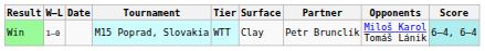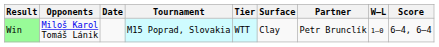 <table class="wikitable">
 <tr>
 <th>Result</th>
-<th class="unsortable">W–L</th>
+<th>Opponents</th>
 <th>Date</th>
 <th>Tournament</th>
 <th>Tier</th>
 <th>Surface</th>
 <th>Partner</th>
-<th>Opponents</th>
+<th class="unsortable">W–L</th>
 <th class="unsortable">Score</th>
 </tr>
 <tr>
 <td bgcolor=98fb98>Win</td>
-<td><small>1–0</small></td>
+<td> <a href='#'>Miloš Karol</a><br> Tomáš Lánik</td>
 <td></td>
 <td style="background:#cffcff;">M15 Poprad, Slovakia</td>
 <td style="background:#cffcff;">WTT</td>
 <td>Clay</td>
 <td> Petr Brunclík</td>
-<td> <a href='#'>Miloš Karol</a><br> Tomáš Lánik</td>
-<td style="background: paleturquoise;">6–4, 6–4</td>
+<td><small>1–0</small></td>
+<td>6–4, 6–4</td>
 </tr>
 </table>
